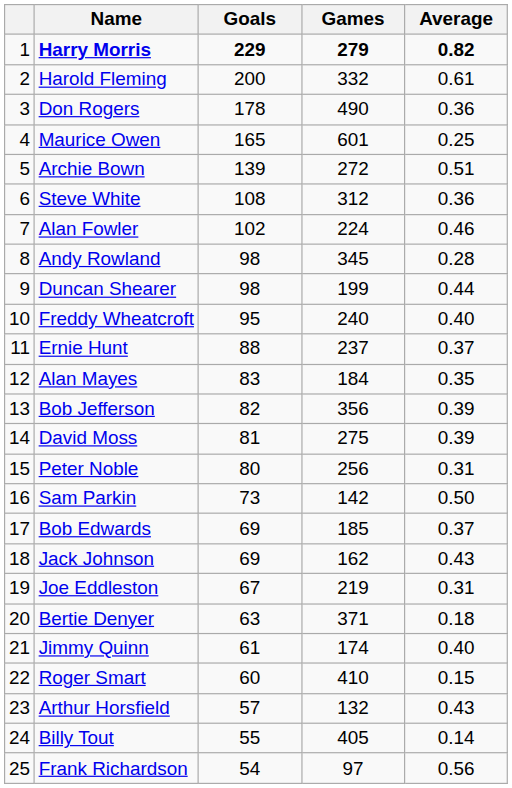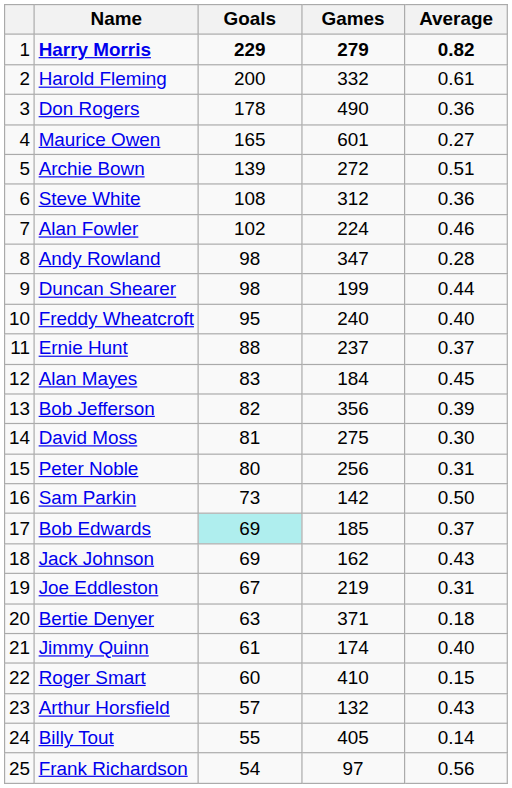 <table class="wikitable" style="text-align: center;">
 <tr>
 <th></th>
 <th>Name</th>
 <th style="width: 5em;">Goals</th>
 <th style="width: 5em;">Games</th>
 <th style="width: 5em;">Average</th>
 </tr>
 <tr>
 <td style="text-align:right;">1</td>
 <td style="text-align:left;"><strong><a href='#'>Harry Morris</a></strong></td>
 <td><strong>229</strong></td>
 <td><strong>279</strong></td>
 <td><strong>0.82</strong></td>
 </tr>
 <tr>
 <td style="text-align:right;">2</td>
 <td style="text-align:left;"><a href='#'>Harold Fleming</a></td>
 <td>200</td>
 <td>332</td>
 <td>0.61</td>
 </tr>
 <tr>
 <td style="text-align:right;">3</td>
 <td style="text-align:left;"><a href='#'>Don Rogers</a></td>
 <td>178</td>
 <td>490</td>
 <td>0.36</td>
 </tr>
 <tr>
 <td style="text-align:right;">4</td>
 <td style="text-align:left;"><a href='#'>Maurice Owen</a></td>
 <td>165</td>
 <td>601</td>
-<td>0.25</td>
+<td>0.27</td>
 </tr>
 <tr>
 <td style="text-align:right;">5</td>
 <td style="text-align:left;"><a href='#'>Archie Bown</a></td>
 <td>139</td>
 <td>272</td>
 <td>0.51</td>
 </tr>
 <tr>
 <td style="text-align:right;">6</td>
 <td style="text-align:left;"><a href='#'>Steve White</a></td>
 <td>108</td>
 <td>312</td>
 <td>0.36</td>
 </tr>
 <tr>
 <td style="text-align:right;">7</td>
 <td style="text-align:left;"><a href='#'>Alan Fowler</a></td>
 <td>102</td>
 <td>224</td>
 <td>0.46</td>
 </tr>
 <tr>
 <td style="text-align:right;">8</td>
 <td style="text-align:left;"><a href='#'>Andy Rowland</a></td>
 <td>98</td>
-<td>345</td>
+<td>347</td>
 <td>0.28</td>
 </tr>
 <tr>
 <td style="text-align:right;">9</td>
 <td style="text-align:left;"><a href='#'>Duncan Shearer</a></td>
 <td>98</td>
 <td>199</td>
 <td>0.44</td>
 </tr>
 <tr>
 <td style="text-align:right;">10</td>
 <td style="text-align:left;"><a href='#'>Freddy Wheatcroft</a></td>
 <td>95</td>
 <td>240</td>
 <td>0.40</td>
 </tr>
 <tr>
 <td style="text-align:right;">11</td>
 <td style="text-align:left;"><a href='#'>Ernie Hunt</a></td>
 <td>88</td>
 <td>237</td>
 <td>0.37</td>
 </tr>
 <tr>
 <td style="text-align:right;">12</td>
 <td style="text-align:left;"><a href='#'>Alan Mayes</a></td>
 <td>83</td>
 <td>184</td>
-<td>0.35</td>
+<td>0.45</td>
 </tr>
 <tr>
 <td style="text-align:right;">13</td>
 <td style="text-align:left;"><a href='#'>Bob Jefferson</a></td>
 <td>82</td>
 <td>356</td>
 <td>0.39</td>
 </tr>
 <tr>
 <td style="text-align:right;">14</td>
 <td style="text-align:left;"><a href='#'>David Moss</a></td>
 <td>81</td>
 <td>275</td>
-<td>0.39</td>
+<td>0.30</td>
 </tr>
 <tr>
 <td style="text-align:right;">15</td>
 <td style="text-align:left;"><a href='#'>Peter Noble</a></td>
 <td>80</td>
 <td>256</td>
 <td>0.31</td>
 </tr>
 <tr>
 <td style="text-align:right;">16</td>
 <td style="text-align:left;"><a href='#'>Sam Parkin</a></td>
 <td>73</td>
 <td>142</td>
 <td>0.50</td>
 </tr>
 <tr>
 <td style="text-align:right;">17</td>
 <td style="text-align:left;"><a href='#'>Bob Edwards</a></td>
-<td>69</td>
+<td style="background: paleturquoise;">69</td>
 <td>185</td>
 <td>0.37</td>
 </tr>
 <tr>
 <td style="text-align:right;">18</td>
 <td style="text-align:left;"><a href='#'>Jack Johnson</a></td>
 <td>69</td>
 <td>162</td>
 <td>0.43</td>
 </tr>
 <tr>
 <td style="text-align:right;">19</td>
 <td style="text-align:left;"><a href='#'>Joe Eddleston</a></td>
 <td>67</td>
 <td>219</td>
 <td>0.31</td>
 </tr>
 <tr>
 <td style="text-align:right;">20</td>
 <td style="text-align:left;"><a href='#'>Bertie Denyer</a></td>
 <td>63</td>
 <td>371</td>
 <td>0.18</td>
 </tr>
 <tr>
 <td style="text-align:right;">21</td>
 <td style="text-align:left;"><a href='#'>Jimmy Quinn</a></td>
 <td>61</td>
 <td>174</td>
 <td>0.40</td>
 </tr>
 <tr>
 <td style="text-align:right;">22</td>
 <td style="text-align:left;"><a href='#'>Roger Smart</a></td>
 <td>60</td>
 <td>410</td>
 <td>0.15</td>
 </tr>
 <tr>
 <td style="text-align:right;">23</td>
 <td style="text-align:left;"><a href='#'>Arthur Horsfield</a></td>
 <td>57</td>
 <td>132</td>
 <td>0.43</td>
 </tr>
 <tr>
 <td style="text-align:right;">24</td>
 <td style="text-align:left;"><a href='#'>Billy Tout</a></td>
 <td>55</td>
 <td>405</td>
 <td>0.14</td>
 </tr>
 <tr>
 <td style="text-align:right;">25</td>
 <td style="text-align:left;"><a href='#'>Frank Richardson</a></td>
 <td>54</td>
 <td>97</td>
 <td>0.56</td>
 </tr>
 </table>
